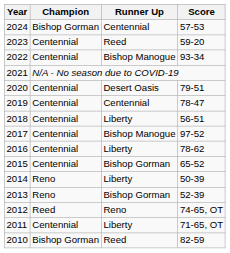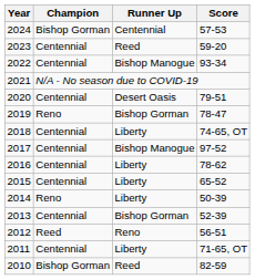 <table class="wikitable">
 <tr>
 <th>Year</th>
 <th>Champion</th>
 <th>Runner Up</th>
 <th>Score</th>
 </tr>
 <tr>
 <td>2024</td>
 <td>Bishop Gorman</td>
 <td>Centennial</td>
 <td>57-53</td>
 </tr>
 <tr>
 <td>2023</td>
 <td>Centennial</td>
 <td>Reed</td>
 <td>59-20</td>
 </tr>
 <tr>
 <td>2022</td>
 <td>Centennial</td>
 <td>Bishop Manogue</td>
 <td>93-34</td>
 </tr>
 <tr>
 <td>2021</td>
 <td colspan="3"><em>N/A - No season due to COVID-19</em></td>
 </tr>
 <tr>
 <td>2020</td>
 <td>Centennial</td>
 <td>Desert Oasis</td>
 <td>79-51</td>
 </tr>
 <tr>
 <td>2019</td>
-<td>Centennial</td>
-<td>Centennial</td>
+<td>Reno</td>
+<td>Bishop Gorman</td>
 <td>78-47</td>
 </tr>
 <tr>
 <td>2018</td>
 <td>Centennial</td>
 <td>Liberty</td>
-<td>56-51</td>
+<td>74-65, OT</td>
 </tr>
 <tr>
 <td>2017</td>
 <td>Centennial</td>
 <td>Bishop Manogue</td>
 <td>97-52</td>
 </tr>
 <tr>
 <td>2016</td>
 <td>Centennial</td>
 <td>Liberty</td>
 <td>78-62</td>
 </tr>
 <tr>
 <td>2015</td>
 <td>Centennial</td>
-<td>Bishop Gorman</td>
+<td>Liberty</td>
 <td>65-52</td>
 </tr>
 <tr>
 <td>2014</td>
 <td>Reno</td>
 <td>Liberty</td>
 <td>50-39</td>
 </tr>
 <tr>
 <td>2013</td>
-<td>Reno</td>
+<td>Centennial</td>
 <td>Bishop Gorman</td>
 <td>52-39</td>
 </tr>
 <tr>
 <td>2012</td>
 <td>Reed</td>
 <td>Reno</td>
-<td>74-65, OT</td>
+<td>56-51</td>
 </tr>
 <tr>
 <td>2011</td>
 <td>Centennial</td>
 <td>Liberty</td>
 <td>71-65, OT</td>
 </tr>
 <tr>
 <td>2010</td>
 <td>Bishop Gorman</td>
 <td>Reed</td>
 <td>82-59</td>
 </tr>
 </table>
